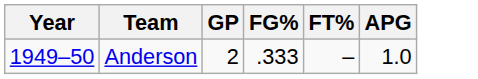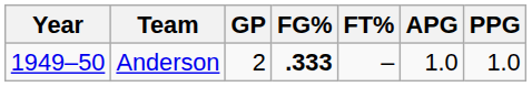 <table class="wikitable sortable" style="font-size:95%; text-align:right;">
 <tr>
 <th>Year</th>
 <th>Team</th>
 <th>GP</th>
 <th>FG%</th>
 <th>FT%</th>
 <th>APG</th>
+<th>PPG</th>
 </tr>
 <tr>
 <td style="text-align:left;"><a href='#'>1949–50</a></td>
 <td style="text-align:left;"><a href='#'>Anderson</a></td>
 <td>2</td>
-<td>.333</td>
+<td><strong>.333</strong></td>
 <td>–</td>
+<td>1.0</td>
 <td>1.0</td>
 </tr>
 </table>
